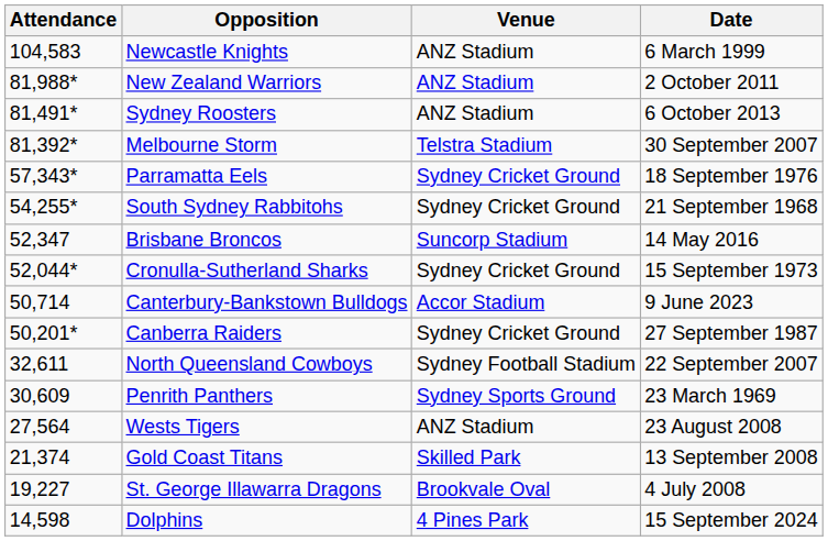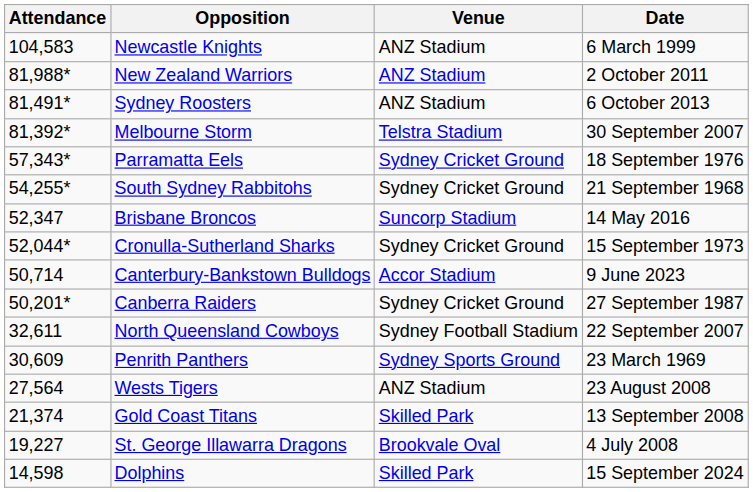 <table class="wikitable" style="text-align:left;">
 <tr>
 <th>Attendance</th>
 <th>Opposition</th>
 <th>Venue</th>
 <th>Date</th>
 </tr>
 <tr>
 <td>104,583</td>
 <td> <a href='#'>Newcastle Knights</a></td>
 <td>ANZ Stadium</td>
 <td>6 March 1999</td>
 </tr>
 <tr>
 <td>81,988*</td>
 <td> <a href='#'>New Zealand Warriors</a></td>
 <td><a href='#'>ANZ Stadium</a></td>
 <td>2 October 2011</td>
 </tr>
 <tr>
 <td>81,491*</td>
 <td> <a href='#'>Sydney Roosters</a></td>
 <td>ANZ Stadium</td>
 <td>6 October 2013</td>
 </tr>
 <tr>
 <td>81,392*</td>
 <td> <a href='#'>Melbourne Storm</a></td>
 <td><a href='#'>Telstra Stadium</a></td>
 <td>30 September 2007</td>
 </tr>
 <tr>
 <td>57,343*</td>
 <td> <a href='#'>Parramatta Eels</a></td>
 <td><a href='#'>Sydney Cricket Ground</a></td>
 <td>18 September 1976</td>
 </tr>
 <tr>
 <td>54,255*</td>
 <td> <a href='#'>South Sydney Rabbitohs</a></td>
 <td>Sydney Cricket Ground</td>
 <td>21 September 1968</td>
 </tr>
 <tr>
 <td>52,347</td>
 <td> <a href='#'>Brisbane Broncos</a></td>
 <td><a href='#'>Suncorp Stadium</a></td>
 <td>14 May 2016</td>
 </tr>
 <tr>
 <td>52,044*</td>
 <td> <a href='#'>Cronulla-Sutherland Sharks</a></td>
 <td>Sydney Cricket Ground</td>
 <td>15 September 1973</td>
 </tr>
 <tr>
 <td>50,714</td>
 <td> <a href='#'>Canterbury-Bankstown Bulldogs</a></td>
 <td><a href='#'>Accor Stadium</a></td>
 <td>9 June 2023</td>
 </tr>
 <tr>
 <td>50,201*</td>
 <td> <a href='#'>Canberra Raiders</a></td>
 <td>Sydney Cricket Ground</td>
 <td>27 September 1987</td>
 </tr>
 <tr>
 <td>32,611</td>
 <td> <a href='#'>North Queensland Cowboys</a></td>
 <td>Sydney Football Stadium</td>
 <td>22 September 2007</td>
 </tr>
 <tr>
 <td>30,609</td>
 <td> <a href='#'>Penrith Panthers</a></td>
 <td><a href='#'>Sydney Sports Ground</a></td>
 <td>23 March 1969</td>
 </tr>
 <tr>
 <td>27,564</td>
 <td> <a href='#'>Wests Tigers</a></td>
 <td>ANZ Stadium</td>
 <td>23 August 2008</td>
 </tr>
 <tr>
 <td>21,374</td>
 <td> <a href='#'>Gold Coast Titans</a></td>
 <td><a href='#'>Skilled Park</a></td>
 <td>13 September 2008</td>
 </tr>
 <tr>
 <td>19,227</td>
 <td> <a href='#'>St. George Illawarra Dragons</a></td>
 <td><a href='#'>Brookvale Oval</a></td>
 <td>4 July 2008</td>
 </tr>
 <tr>
 <td>14,598</td>
 <td> <a href='#'>Dolphins</a></td>
-<td><a href='#'>4 Pines Park</a></td>
+<td><a href='#'>Skilled Park</a></td>
 <td>15 September 2024</td>
 </tr>
 </table>
